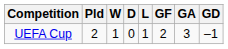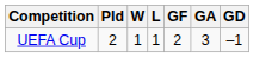 <table class="wikitable" style="text-align: center;">
 <tr>
 <th>Competition</th>
 <th>Pld</th>
 <th>W</th>
-<th>D</th>
 <th>L</th>
 <th>GF</th>
 <th>GA</th>
 <th>GD</th>
 </tr>
 <tr>
 <td><a href='#'>UEFA Cup</a></td>
 <td>2</td>
 <td>1</td>
-<td>0</td>
 <td>1</td>
 <td>2</td>
 <td>3</td>
 <td>–1</td>
 </tr>
 </table>
